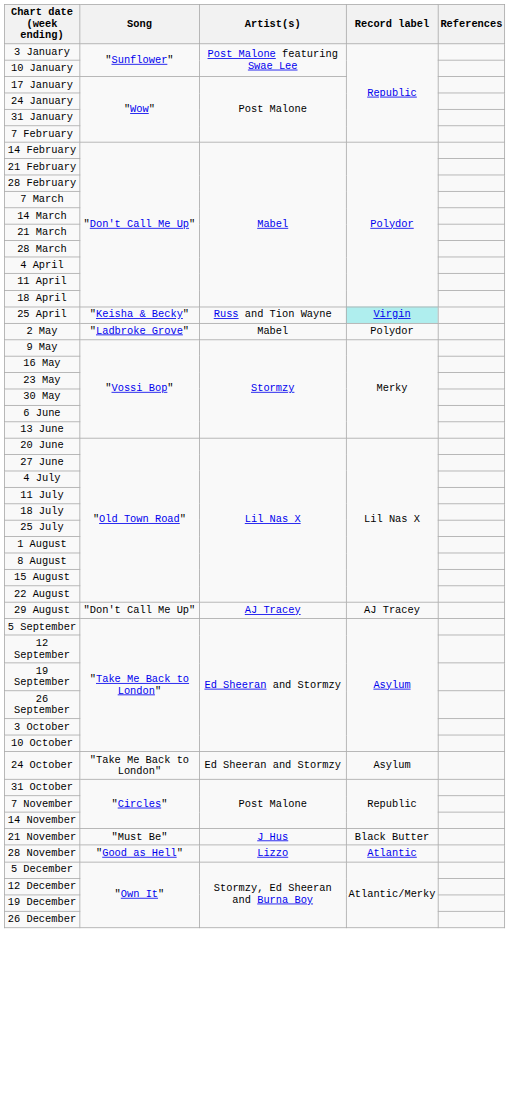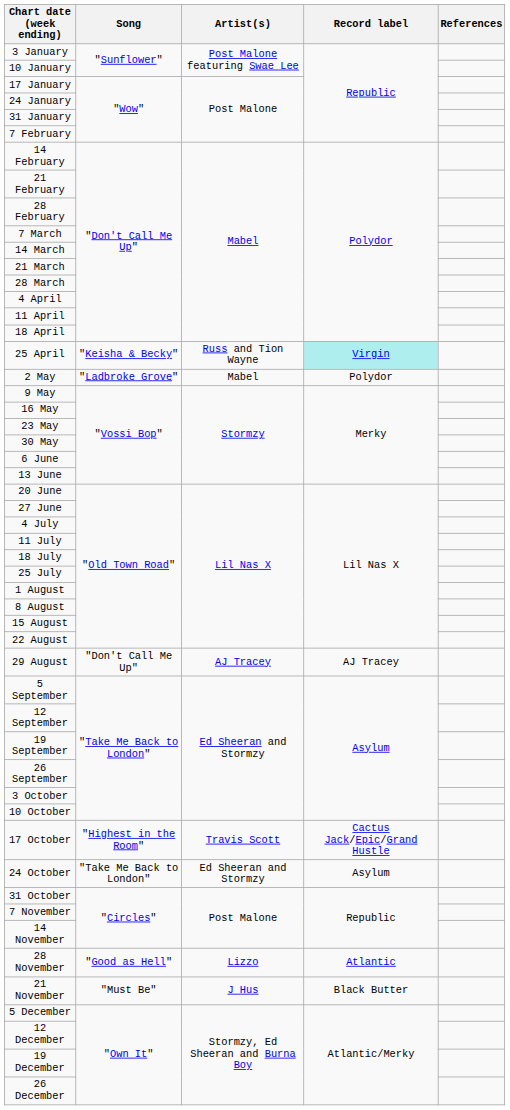 <table class="wikitable" style="font-size:97%; text-align:center;">
 <tr>
 <th>Chart date<br>(week ending)</th>
 <th>Song</th>
 <th>Artist(s)</th>
 <th>Record label</th>
 <th>References</th>
 </tr>
 <tr>
 <td>3 January</td>
 <td rowspan="2">"<a href='#'>Sunflower</a>"</td>
 <td rowspan="2"><a href='#'>Post Malone</a> featuring <a href='#'>Swae Lee</a></td>
 <td rowspan="6"><a href='#'>Republic</a></td>
 <td></td>
 </tr>
 <tr>
 <td>10 January</td>
 <td></td>
 </tr>
 <tr>
 <td>17 January</td>
 <td rowspan="4">"<a href='#'>Wow</a>"</td>
 <td rowspan="4">Post Malone</td>
 <td></td>
 </tr>
 <tr>
 <td>24 January</td>
 <td></td>
 </tr>
 <tr>
 <td>31 January</td>
 <td></td>
 </tr>
 <tr>
 <td>7 February</td>
 <td></td>
 </tr>
 <tr>
 <td>14 February</td>
 <td rowspan="10">"<a href='#'>Don't Call Me Up</a>"</td>
 <td rowspan="10"><a href='#'>Mabel</a></td>
 <td rowspan="10"><a href='#'>Polydor</a></td>
 <td></td>
 </tr>
 <tr>
 <td>21 February</td>
 <td></td>
 </tr>
 <tr>
 <td>28 February</td>
 <td></td>
 </tr>
 <tr>
 <td>7 March</td>
 <td></td>
 </tr>
 <tr>
 <td>14 March</td>
 <td></td>
 </tr>
 <tr>
 <td>21 March</td>
 <td></td>
 </tr>
 <tr>
 <td>28 March</td>
 <td></td>
 </tr>
 <tr>
 <td>4 April</td>
 <td></td>
 </tr>
 <tr>
 <td>11 April</td>
 <td></td>
 </tr>
 <tr>
 <td>18 April</td>
 <td></td>
 </tr>
 <tr>
 <td>25 April</td>
 <td>"<a href='#'>Keisha & Becky</a>"</td>
 <td><a href='#'>Russ</a> and Tion Wayne</td>
 <td style="background: paleturquoise;"><a href='#'>Virgin</a></td>
 <td></td>
 </tr>
 <tr>
 <td>2 May</td>
 <td>"<a href='#'>Ladbroke Grove</a>"</td>
 <td>Mabel</td>
 <td>Polydor</td>
 <td></td>
 </tr>
 <tr>
 <td>9 May </td>
 <td rowspan="6">"<a href='#'>Vossi Bop</a>"</td>
 <td rowspan="6"><a href='#'>Stormzy</a></td>
 <td rowspan="6">Merky</td>
 <td></td>
 </tr>
 <tr>
 <td>16 May </td>
 <td></td>
 </tr>
 <tr>
 <td>23 May</td>
 <td></td>
 </tr>
 <tr>
 <td>30 May</td>
 <td></td>
 </tr>
 <tr>
 <td>6 June</td>
 <td></td>
 </tr>
 <tr>
 <td>13 June</td>
 <td></td>
 </tr>
 <tr>
 <td>20 June</td>
 <td rowspan="10">"<a href='#'>Old Town Road</a>"</td>
 <td rowspan="10"><a href='#'>Lil Nas X</a></td>
 <td rowspan="10">Lil Nas X</td>
 <td></td>
 </tr>
 <tr>
 <td>27 June</td>
 <td></td>
 </tr>
 <tr>
 <td>4 July</td>
 <td></td>
 </tr>
 <tr>
 <td>11 July</td>
 <td></td>
 </tr>
 <tr>
 <td>18 July</td>
 <td></td>
 </tr>
 <tr>
 <td>25 July</td>
 <td></td>
 </tr>
 <tr>
 <td>1 August</td>
 <td></td>
 </tr>
 <tr>
 <td>8 August</td>
 <td></td>
 </tr>
 <tr>
 <td>15 August</td>
 <td></td>
 </tr>
 <tr>
 <td>22 August</td>
 <td></td>
 </tr>
 <tr>
 <td>29 August</td>
 <td>"Don't Call Me Up"</td>
 <td><a href='#'>AJ Tracey</a></td>
 <td>AJ Tracey</td>
 <td></td>
 </tr>
 <tr>
 <td>5 September </td>
 <td rowspan="6">"<a href='#'>Take Me Back to London</a>"</td>
 <td rowspan="6"><a href='#'>Ed Sheeran</a> and Stormzy</td>
 <td rowspan="6"><a href='#'>Asylum</a></td>
 <td></td>
 </tr>
 <tr>
 <td>12 September </td>
 <td></td>
 </tr>
 <tr>
 <td>19 September </td>
 <td></td>
 </tr>
 <tr>
 <td>26 September </td>
 <td></td>
 </tr>
 <tr>
 <td>3 October </td>
 <td></td>
 </tr>
 <tr>
 <td>10 October</td>
 <td></td>
 </tr>
 <tr>
+<td>17 October</td>
+<td>"<a href='#'>Highest in the Room</a>"</td>
+<td><a href='#'>Travis Scott</a></td>
+<td><a href='#'>Cactus Jack</a>/<a href='#'>Epic</a>/<a href='#'>Grand Hustle</a></td>
+<td></td>
+</tr>
+<tr>
 <td>24 October</td>
 <td>"Take Me Back to London"</td>
 <td>Ed Sheeran and Stormzy</td>
 <td>Asylum</td>
 <td></td>
 </tr>
 <tr>
 <td>31 October </td>
 <td rowspan="3">"<a href='#'>Circles</a>"</td>
 <td rowspan="3">Post Malone</td>
 <td rowspan="3">Republic</td>
 <td></td>
 </tr>
 <tr>
 <td>7 November</td>
 <td></td>
 </tr>
 <tr>
 <td>14 November</td>
 <td></td>
 </tr>
 <tr>
+<td>28 November</td>
+<td>"<a href='#'>Good as Hell</a>"</td>
+<td><a href='#'>Lizzo</a></td>
+<td><a href='#'>Atlantic</a></td>
+<td></td>
+</tr>
+<tr>
 <td>21 November</td>
 <td>"Must Be"</td>
 <td><a href='#'>J Hus</a></td>
 <td>Black Butter</td>
-<td></td>
-</tr>
-<tr>
-<td>28 November</td>
-<td>"<a href='#'>Good as Hell</a>"</td>
-<td><a href='#'>Lizzo</a></td>
-<td><a href='#'>Atlantic</a></td>
 <td></td>
 </tr>
 <tr>
 <td>5 December</td>
 <td rowspan="4">"<a href='#'>Own It</a>"</td>
 <td rowspan="4">Stormzy, Ed Sheeran and <a href='#'>Burna Boy</a></td>
 <td rowspan="4">Atlantic/Merky</td>
 <td></td>
 </tr>
 <tr>
 <td>12 December</td>
 <td></td>
 </tr>
 <tr>
 <td>19 December</td>
 <td></td>
 </tr>
 <tr>
 <td>26 December </td>
 <td></td>
 </tr>
 </table>
